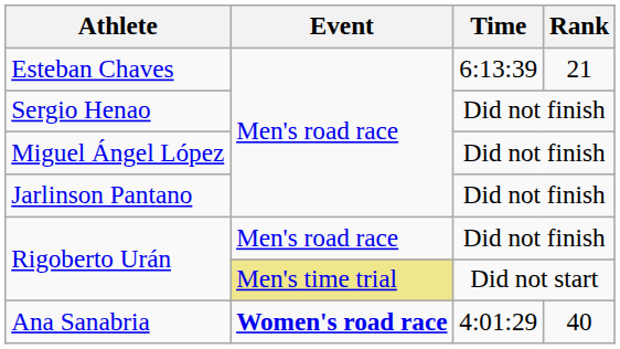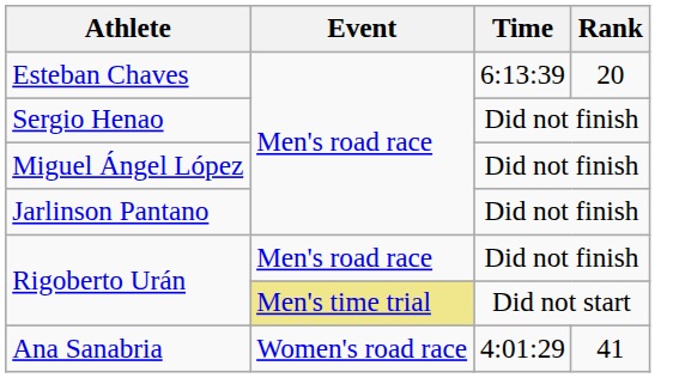 <table class="wikitable" style="font-size:90%">
 <tr>
 <th>Athlete</th>
 <th>Event</th>
 <th>Time</th>
 <th>Rank</th>
 </tr>
 <tr align=center>
 <td align=left><a href='#'>Esteban Chaves</a></td>
 <td align=left rowspan=4><a href='#'>Men's road race</a></td>
 <td>6:13:39</td>
-<td>21</td>
+<td>20</td>
 </tr>
 <tr align=center>
 <td align=left><a href='#'>Sergio Henao</a></td>
 <td colspan=2>Did not finish</td>
 </tr>
 <tr align=center>
 <td align=left><a href='#'>Miguel Ángel López</a></td>
 <td colspan=2>Did not finish</td>
 </tr>
 <tr align=center>
 <td align=left><a href='#'>Jarlinson Pantano</a></td>
 <td colspan=2>Did not finish</td>
 </tr>
 <tr align=center>
 <td align=left rowspan=2><a href='#'>Rigoberto Urán</a></td>
 <td align=left><a href='#'>Men's road race</a></td>
 <td colspan=2>Did not finish</td>
 </tr>
 <tr align=center>
 <td align=left style="background: khaki;"><a href='#'>Men's time trial</a></td>
 <td colspan=3>Did not start</td>
 </tr>
 <tr align=center>
 <td align=left><a href='#'>Ana Sanabria</a></td>
-<td align=left><strong><a href='#'>Women's road race</a></strong></td>
+<td align=left><a href='#'>Women's road race</a></td>
 <td>4:01:29</td>
-<td>40</td>
+<td>41</td>
 </tr>
 </table>
